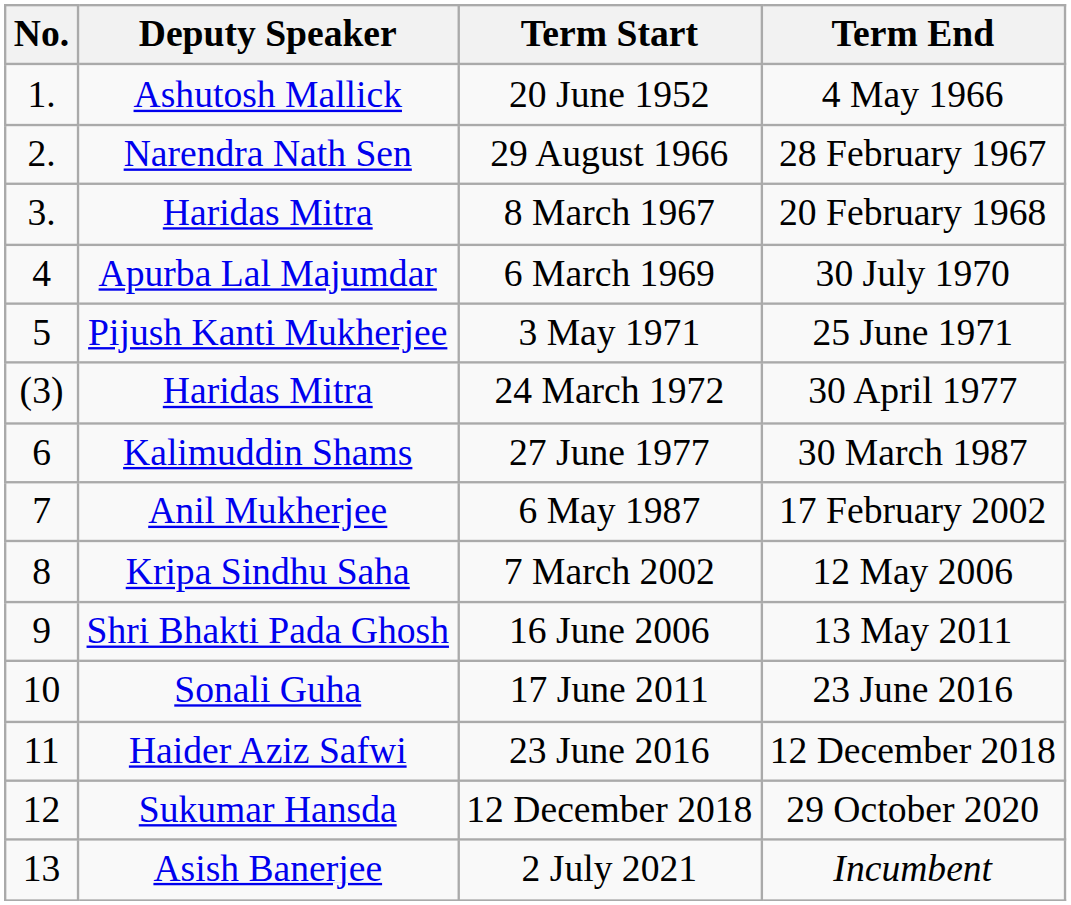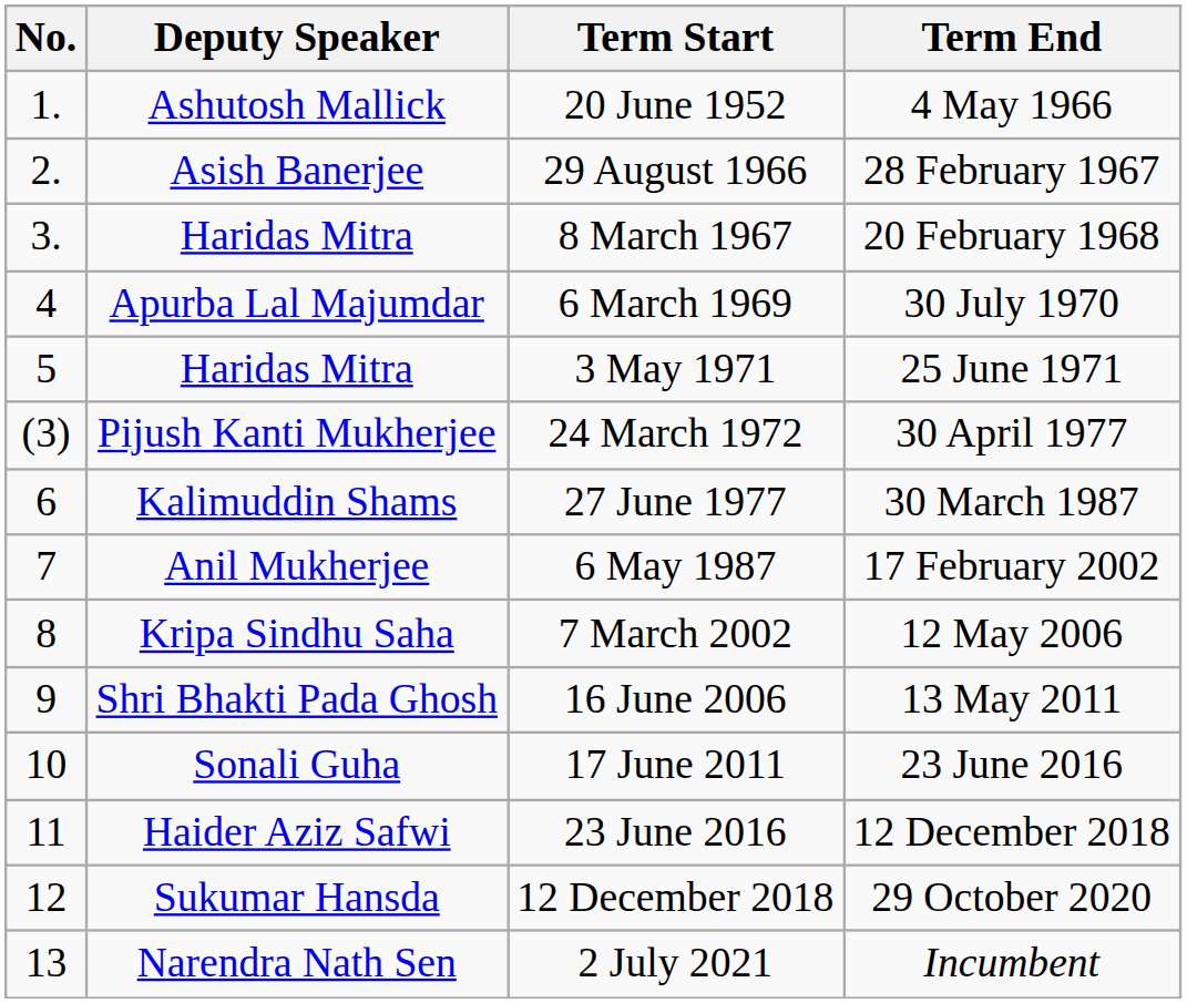 <table class="wikitable sortable" style="text-align:center" border="1">
 <tr>
 <th>No.</th>
 <th>Deputy Speaker</th>
 <th>Term Start</th>
 <th>Term End</th>
 </tr>
 <tr>
 <td>1.</td>
 <td><a href='#'>Ashutosh Mallick</a></td>
 <td>20 June 1952</td>
 <td>4 May 1966</td>
 </tr>
 <tr>
 <td>2.</td>
-<td><a href='#'>Narendra Nath Sen</a></td>
+<td><a href='#'>Asish Banerjee</a></td>
 <td>29 August 1966</td>
 <td>28 February 1967</td>
 </tr>
 <tr>
 <td>3.</td>
 <td><a href='#'>Haridas Mitra</a></td>
 <td>8 March 1967</td>
 <td>20 February 1968</td>
 </tr>
 <tr>
 <td>4</td>
 <td><a href='#'>Apurba Lal Majumdar</a></td>
 <td>6 March 1969</td>
 <td>30 July 1970</td>
 </tr>
 <tr>
 <td>5</td>
-<td><a href='#'>Pijush Kanti Mukherjee</a></td>
+<td><a href='#'>Haridas Mitra</a></td>
 <td>3 May 1971</td>
 <td>25 June 1971</td>
 </tr>
 <tr>
 <td>(3)</td>
-<td><a href='#'>Haridas Mitra</a></td>
+<td><a href='#'>Pijush Kanti Mukherjee</a></td>
 <td>24 March 1972</td>
 <td>30 April 1977</td>
 </tr>
 <tr>
 <td>6</td>
 <td><a href='#'>Kalimuddin Shams</a></td>
 <td>27 June 1977</td>
 <td>30 March 1987</td>
 </tr>
 <tr>
 <td>7</td>
 <td><a href='#'>Anil Mukherjee</a></td>
 <td>6 May 1987</td>
 <td>17 February 2002</td>
 </tr>
 <tr>
 <td>8</td>
 <td><a href='#'>Kripa Sindhu Saha</a></td>
 <td>7 March 2002</td>
 <td>12 May 2006</td>
 </tr>
 <tr>
 <td>9</td>
 <td><a href='#'>Shri Bhakti Pada Ghosh</a></td>
 <td>16 June 2006</td>
 <td>13 May 2011</td>
 </tr>
 <tr>
 <td>10</td>
 <td><a href='#'>Sonali Guha</a></td>
 <td>17 June 2011</td>
 <td>23 June 2016</td>
 </tr>
 <tr>
 <td>11</td>
 <td><a href='#'>Haider Aziz Safwi</a></td>
 <td>23 June 2016</td>
 <td>12 December 2018</td>
 </tr>
 <tr>
 <td>12</td>
 <td><a href='#'>Sukumar Hansda</a></td>
 <td>12 December 2018</td>
 <td>29 October 2020</td>
 </tr>
 <tr>
 <td>13</td>
-<td><a href='#'>Asish Banerjee</a></td>
+<td><a href='#'>Narendra Nath Sen</a></td>
 <td>2 July 2021</td>
 <td><em>Incumbent</em></td>
 </tr>
 </table>
